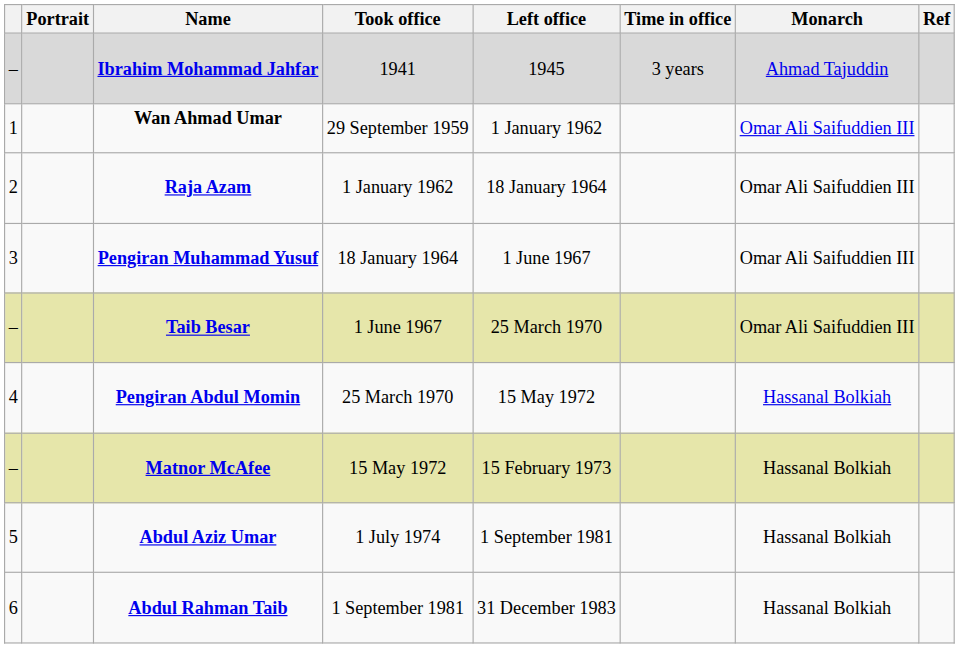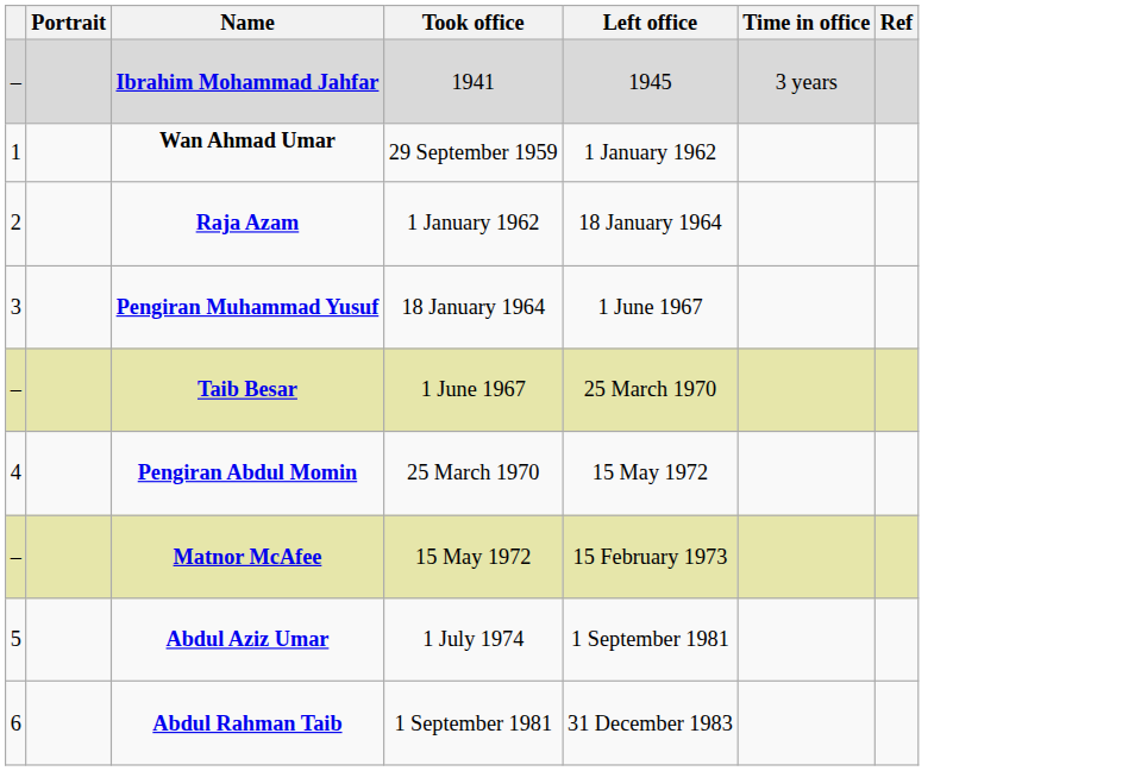 <table class="wikitable" style="text-align:center;">
 <tr>
 <th></th>
 <th>Portrait</th>
 <th>Name</th>
 <th>Took office</th>
 <th>Left office</th>
 <th>Time in office</th>
-<th>Monarch</th>
 <th>Ref</th>
 </tr>
 <tr style="background:#d9d9d9;">
 <td>–</td>
 <td></td>
 <td><br><strong><a href='#'>Ibrahim Mohammad Jahfar</a></strong><br><br></td>
 <td>1941</td>
 <td>1945</td>
 <td>3 years</td>
-<td><a href='#'>Ahmad Tajuddin</a></td>
 <td></td>
 </tr>
 <tr>
 <td>1</td>
 <td></td>
 <td><strong>Wan Ahmad Umar</strong><br><br></td>
 <td>29 September 1959</td>
 <td>1 January 1962</td>
 <td></td>
-<td><a href='#'>Omar Ali Saifuddien III</a></td>
 <td></td>
 </tr>
 <tr>
 <td>2</td>
 <td></td>
 <td><br><strong><a href='#'>Raja Azam</a></strong><br><br></td>
 <td>1 January 1962</td>
 <td>18 January 1964</td>
 <td></td>
-<td>Omar Ali Saifuddien III</td>
 <td></td>
 </tr>
 <tr>
 <td>3</td>
 <td></td>
 <td><br><strong><a href='#'>Pengiran Muhammad Yusuf</a></strong><br><br></td>
 <td>18 January 1964</td>
 <td>1 June 1967</td>
 <td></td>
-<td>Omar Ali Saifuddien III</td>
 <td></td>
 </tr>
 <tr style="background:#e6e6aa;">
 <td>–</td>
 <td></td>
 <td><br><strong><a href='#'>Taib Besar</a></strong><br><br></td>
 <td>1 June 1967</td>
 <td>25 March 1970</td>
 <td></td>
-<td>Omar Ali Saifuddien III</td>
 <td></td>
 </tr>
 <tr>
 <td>4</td>
 <td></td>
 <td><br> <strong><a href='#'>Pengiran Abdul Momin</a></strong> <br><br></td>
 <td>25 March 1970</td>
 <td>15 May 1972</td>
 <td></td>
-<td><a href='#'>Hassanal Bolkiah</a></td>
 <td></td>
 </tr>
 <tr style="background:#e6e6aa;">
 <td>–</td>
 <td></td>
 <td><br><strong><a href='#'>Matnor McAfee</a></strong><br><br></td>
 <td>15 May 1972</td>
 <td>15 February 1973</td>
 <td></td>
-<td>Hassanal Bolkiah</td>
 <td></td>
 </tr>
 <tr>
 <td>5</td>
 <td></td>
 <td><br> <strong><a href='#'>Abdul Aziz Umar</a></strong> <br><br></td>
 <td>1 July 1974</td>
 <td>1 September 1981</td>
 <td></td>
-<td>Hassanal Bolkiah</td>
 <td></td>
 </tr>
 <tr>
 <td>6</td>
 <td></td>
 <td><br> <strong><a href='#'>Abdul Rahman Taib</a></strong> <br><br></td>
 <td>1 September 1981</td>
 <td>31 December 1983</td>
 <td></td>
-<td>Hassanal Bolkiah</td>
 <td></td>
 </tr>
 </table>
